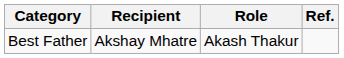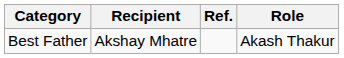 <table class="wikitable">
 <tr>
 <th>Category</th>
 <th>Recipient</th>
+<th>Ref.</th>
 <th>Role</th>
-<th>Ref.</th>
 </tr>
 <tr>
 <td>Best Father</td>
 <td>Akshay Mhatre</td>
+<td></td>
 <td>Akash Thakur</td>
-<td></td>
 </tr>
 </table>
